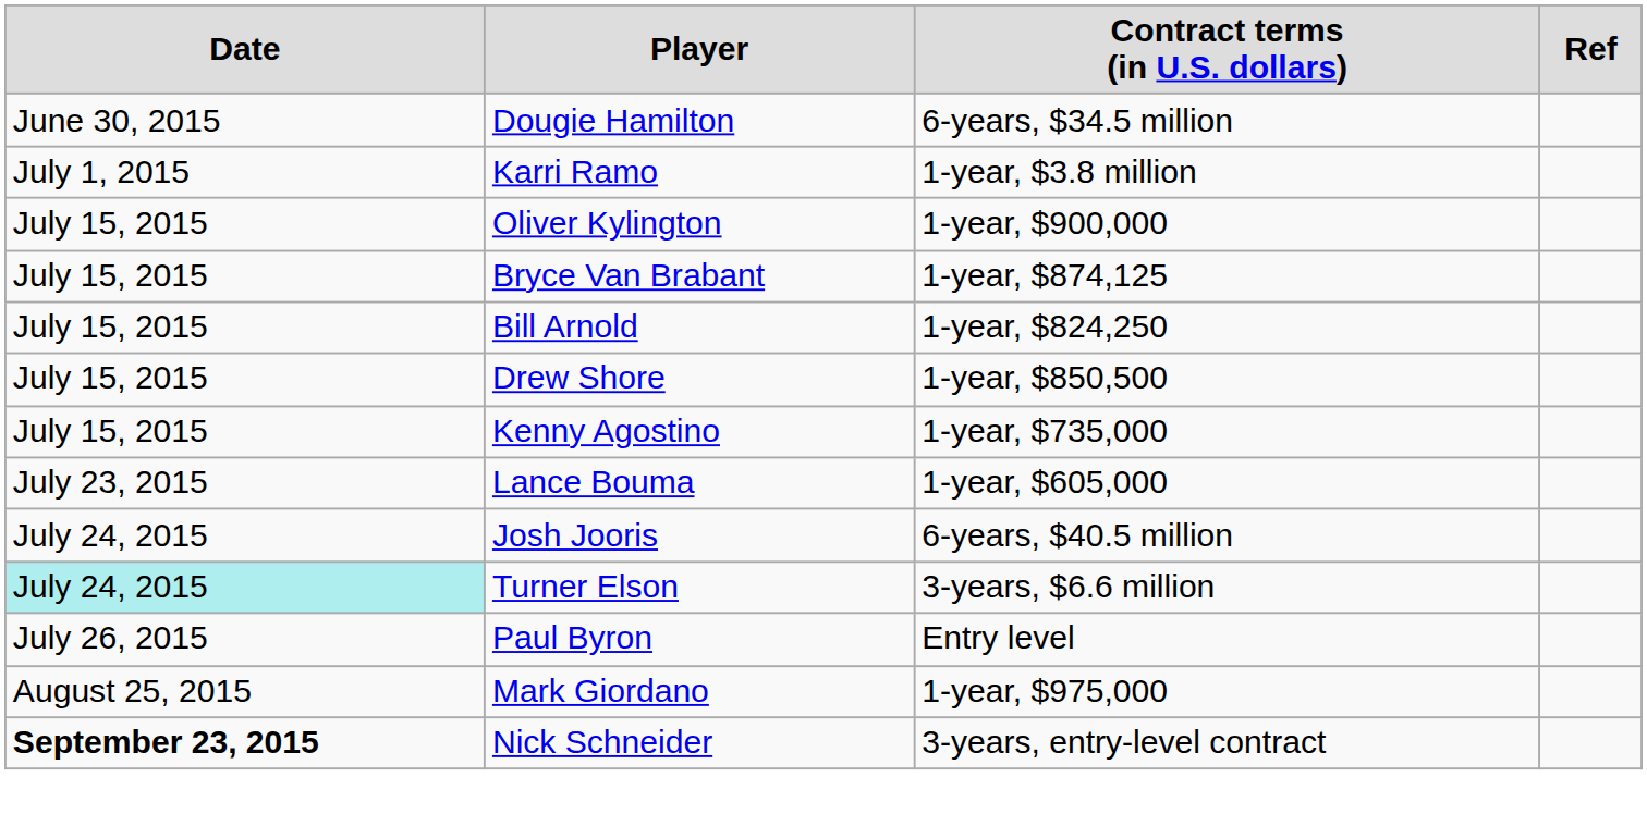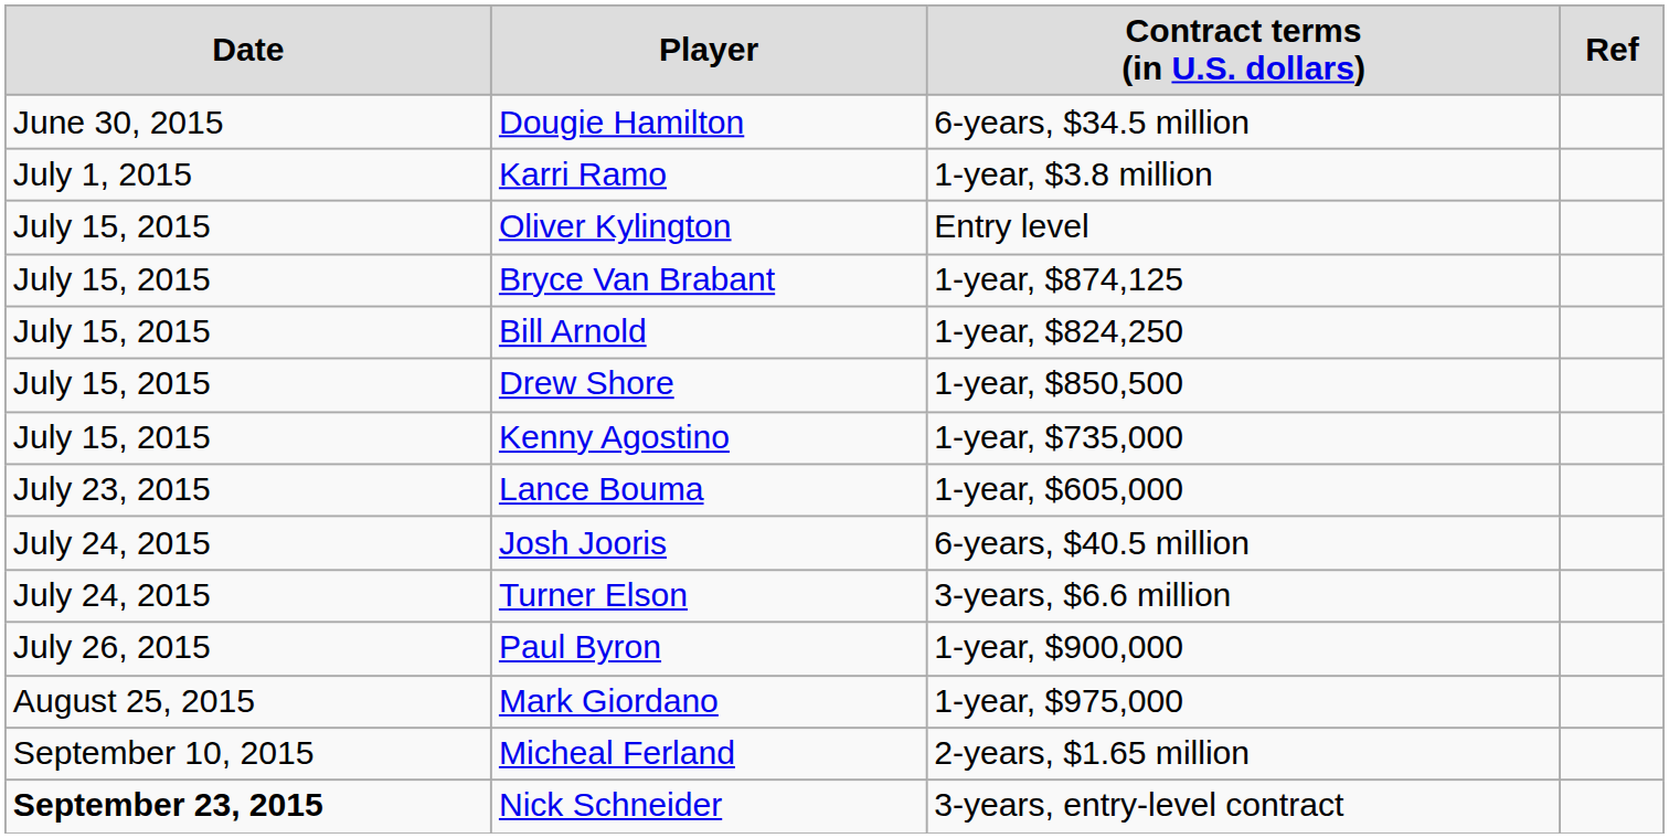 <table class="wikitable" style="border-collapse: collapse; width: 50em; padding: 3;">
 <tr align="center" bgcolor="#dddddd">
 <td><strong>Date</strong></td>
 <td><strong>Player</strong></td>
 <td><strong>Contract terms</strong><br><strong>(in <a href='#'>U.S. dollars</a>)</strong></td>
 <td><strong>Ref</strong></td>
 </tr>
 <tr>
 <td>June 30, 2015</td>
 <td><a href='#'>Dougie Hamilton</a></td>
 <td>6-years, $34.5 million</td>
 <td></td>
 </tr>
 <tr>
 <td>July 1, 2015</td>
 <td><a href='#'>Karri Ramo</a></td>
 <td>1-year, $3.8 million</td>
 <td></td>
 </tr>
 <tr>
 <td>July 15, 2015</td>
 <td><a href='#'>Oliver Kylington</a></td>
-<td>1-year, $900,000</td>
+<td>Entry level</td>
 <td></td>
 </tr>
 <tr>
 <td>July 15, 2015</td>
 <td><a href='#'>Bryce Van Brabant</a></td>
 <td>1-year, $874,125</td>
 <td></td>
 </tr>
 <tr>
 <td>July 15, 2015</td>
 <td><a href='#'>Bill Arnold</a></td>
 <td>1-year, $824,250</td>
 <td></td>
 </tr>
 <tr>
 <td>July 15, 2015</td>
 <td><a href='#'>Drew Shore</a></td>
 <td>1-year, $850,500</td>
 <td></td>
 </tr>
 <tr>
 <td>July 15, 2015</td>
 <td><a href='#'>Kenny Agostino</a></td>
 <td>1-year, $735,000</td>
 <td></td>
 </tr>
 <tr>
 <td>July 23, 2015</td>
 <td><a href='#'>Lance Bouma</a></td>
 <td>1-year, $605,000</td>
 <td></td>
 </tr>
 <tr>
 <td>July 24, 2015</td>
 <td><a href='#'>Josh Jooris</a></td>
 <td>6-years, $40.5 million</td>
 <td></td>
 </tr>
 <tr>
-<td style="background: paleturquoise;">July 24, 2015</td>
+<td>July 24, 2015</td>
 <td><a href='#'>Turner Elson</a></td>
 <td>3-years, $6.6 million</td>
 <td></td>
 </tr>
 <tr>
 <td>July 26, 2015</td>
 <td><a href='#'>Paul Byron</a></td>
-<td>Entry level</td>
+<td>1-year, $900,000</td>
 <td></td>
 </tr>
 <tr>
 <td>August 25, 2015</td>
 <td><a href='#'>Mark Giordano</a></td>
 <td>1-year, $975,000</td>
 <td></td>
 </tr>
 <tr>
+<td>September 10, 2015</td>
+<td><a href='#'>Micheal Ferland</a></td>
+<td>2-years, $1.65 million</td>
+<td></td>
+</tr>
+<tr>
 <td><strong>September 23, 2015</strong></td>
 <td><a href='#'>Nick Schneider</a></td>
 <td>3-years, entry-level contract</td>
 <td></td>
 </tr>
 </table>
